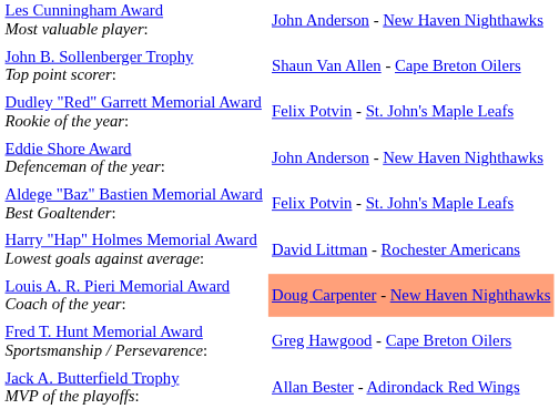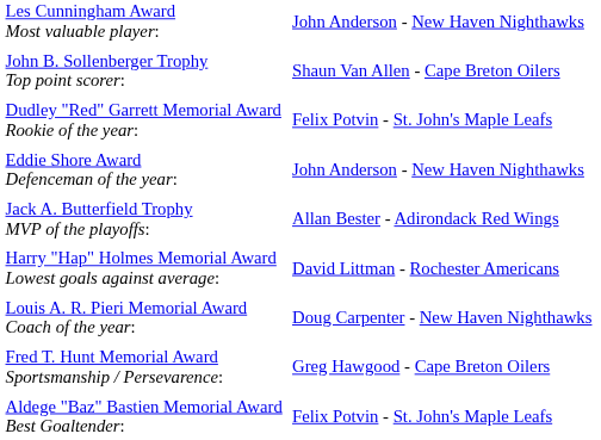 <table cellpadding="3" cellspacing="3">
 <tr>
 <td><a href='#'>Les Cunningham Award</a><br><em>Most valuable player</em>:</td>
 <td><a href='#'>John Anderson</a> - <a href='#'>New Haven Nighthawks</a></td>
 </tr>
 <tr>
 <td><a href='#'>John B. Sollenberger Trophy</a><br><em>Top point scorer</em>:</td>
 <td><a href='#'>Shaun Van Allen</a> - <a href='#'>Cape Breton Oilers</a></td>
 </tr>
 <tr>
 <td><a href='#'>Dudley "Red" Garrett Memorial Award</a><br><em>Rookie of the year</em>:</td>
 <td><a href='#'>Felix Potvin</a> - <a href='#'>St. John's Maple Leafs</a></td>
 </tr>
 <tr>
 <td><a href='#'>Eddie Shore Award</a><br><em>Defenceman of the year</em>:</td>
 <td><a href='#'>John Anderson</a> - <a href='#'>New Haven Nighthawks</a></td>
 </tr>
 <tr>
-<td><a href='#'>Aldege "Baz" Bastien Memorial Award</a><br><em>Best Goaltender</em>:</td>
-<td><a href='#'>Felix Potvin</a> - <a href='#'>St. John's Maple Leafs</a></td>
+<td><a href='#'>Jack A. Butterfield Trophy</a><br><em>MVP of the playoffs</em>:</td>
+<td><a href='#'>Allan Bester</a> - <a href='#'>Adirondack Red Wings</a></td>
 </tr>
 <tr>
 <td><a href='#'>Harry "Hap" Holmes Memorial Award</a><br><em>Lowest goals against average</em>:</td>
 <td><a href='#'>David Littman</a> - <a href='#'>Rochester Americans</a></td>
 </tr>
 <tr>
 <td><a href='#'>Louis A. R. Pieri Memorial Award</a><br><em>Coach of the year</em>:</td>
-<td style="background: lightsalmon;"><a href='#'>Doug Carpenter</a> - <a href='#'>New Haven Nighthawks</a></td>
+<td><a href='#'>Doug Carpenter</a> - <a href='#'>New Haven Nighthawks</a></td>
 </tr>
 <tr>
 <td><a href='#'>Fred T. Hunt Memorial Award</a><br><em>Sportsmanship / Persevarence</em>:</td>
 <td><a href='#'>Greg Hawgood</a> - <a href='#'>Cape Breton Oilers</a></td>
 </tr>
 <tr>
-<td><a href='#'>Jack A. Butterfield Trophy</a><br><em>MVP of the playoffs</em>:</td>
-<td><a href='#'>Allan Bester</a> - <a href='#'>Adirondack Red Wings</a></td>
+<td><a href='#'>Aldege "Baz" Bastien Memorial Award</a><br><em>Best Goaltender</em>:</td>
+<td><a href='#'>Felix Potvin</a> - <a href='#'>St. John's Maple Leafs</a></td>
 </tr>
 </table>
